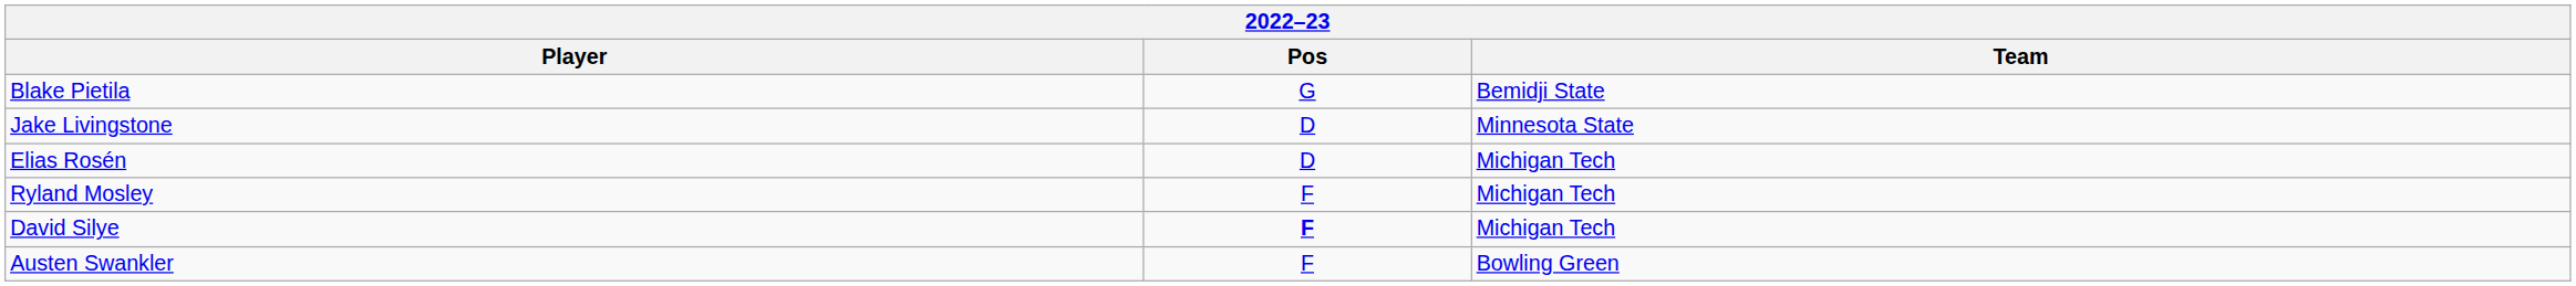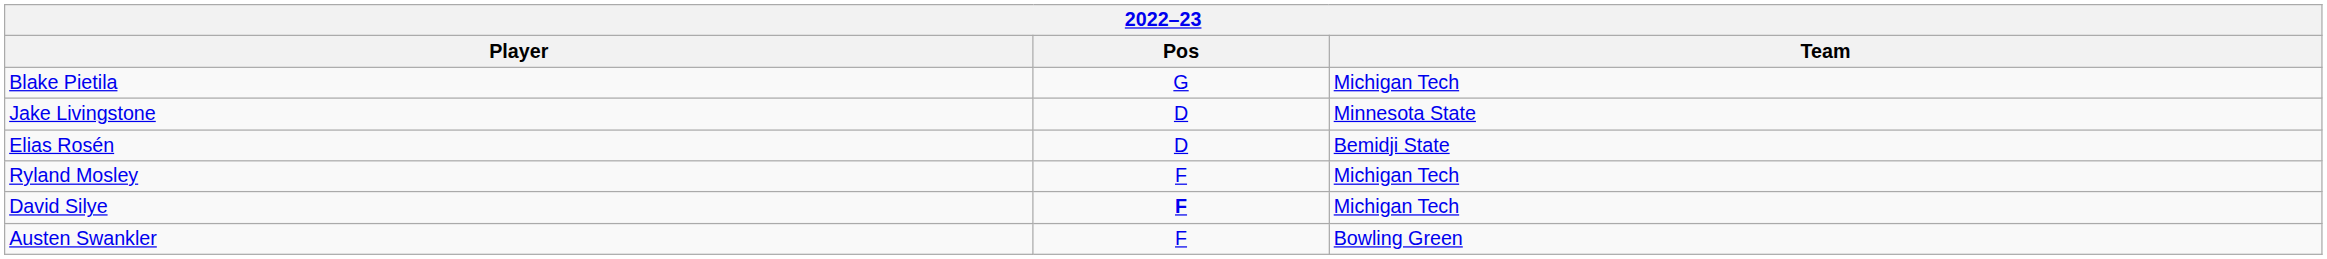 <table class="wikitable" width=95%>
 <tr>
 <th colspan=3><a href='#'>2022–23</a></th>
 </tr>
 <tr>
 <th>Player</th>
 <th>Pos</th>
 <th>Team</th>
 </tr>
 <tr>
 <td><a href='#'>Blake Pietila</a></td>
 <td style="text-align:center;"><a href='#'>G</a></td>
-<td><a href='#'>Bemidji State</a></td>
+<td><a href='#'>Michigan Tech</a></td>
 </tr>
 <tr>
 <td><a href='#'>Jake Livingstone</a></td>
 <td style="text-align:center;"><a href='#'>D</a></td>
 <td><a href='#'>Minnesota State</a></td>
 </tr>
 <tr>
 <td><a href='#'>Elias Rosén</a></td>
 <td style="text-align:center;"><a href='#'>D</a></td>
-<td><a href='#'>Michigan Tech</a></td>
+<td><a href='#'>Bemidji State</a></td>
 </tr>
 <tr>
 <td><a href='#'>Ryland Mosley</a></td>
 <td style="text-align:center;"><a href='#'>F</a></td>
 <td><a href='#'>Michigan Tech</a></td>
 </tr>
 <tr>
 <td><a href='#'>David Silye</a></td>
 <td style="text-align:center;"><strong><a href='#'>F</a></strong></td>
 <td><a href='#'>Michigan Tech</a></td>
 </tr>
 <tr>
 <td><a href='#'>Austen Swankler</a></td>
 <td style="text-align:center;"><a href='#'>F</a></td>
 <td><a href='#'>Bowling Green</a></td>
 </tr>
 </table>
